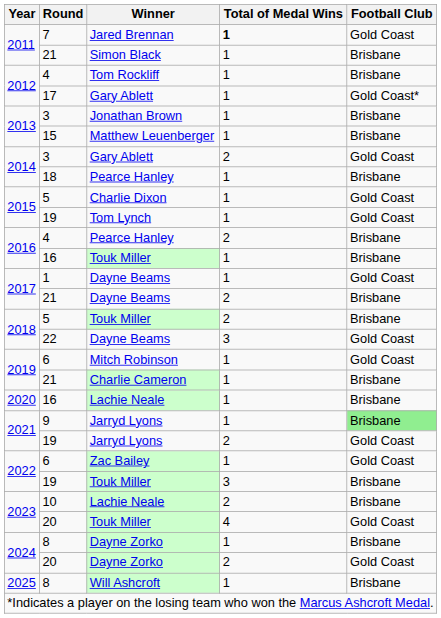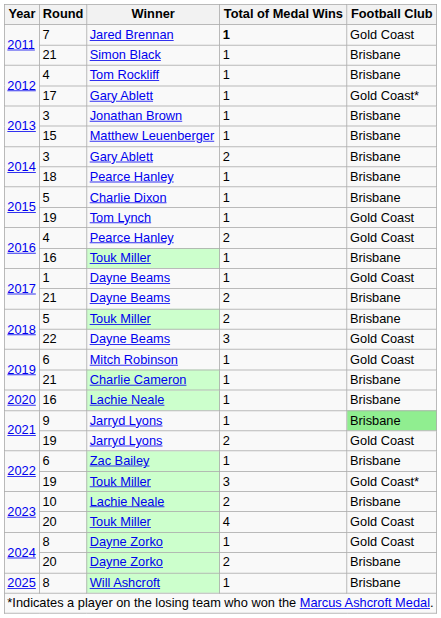 <table class="wikitable">
 <tr>
 <th>Year</th>
 <th>Round</th>
 <th>Winner</th>
 <th>Total of Medal Wins</th>
 <th>Football Club</th>
 </tr>
 <tr>
 <td rowspan="2"><a href='#'>2011</a></td>
 <td>7</td>
 <td><a href='#'>Jared Brennan</a></td>
 <td><strong>1</strong></td>
 <td>Gold Coast</td>
 </tr>
 <tr>
 <td>21</td>
 <td><a href='#'>Simon Black</a></td>
 <td>1</td>
 <td>Brisbane</td>
 </tr>
 <tr>
 <td rowspan="2"><a href='#'>2012</a></td>
 <td>4</td>
 <td><a href='#'>Tom Rockliff</a></td>
 <td>1</td>
 <td>Brisbane</td>
 </tr>
 <tr>
 <td>17</td>
 <td><a href='#'>Gary Ablett</a></td>
 <td>1</td>
 <td>Gold Coast*</td>
 </tr>
 <tr>
 <td rowspan="2"><a href='#'>2013</a></td>
 <td>3</td>
 <td><a href='#'>Jonathan Brown</a></td>
 <td>1</td>
 <td>Brisbane</td>
 </tr>
 <tr>
 <td>15</td>
 <td><a href='#'>Matthew Leuenberger</a></td>
 <td>1</td>
 <td>Brisbane</td>
 </tr>
 <tr>
 <td rowspan="2"><a href='#'>2014</a></td>
 <td>3</td>
 <td><a href='#'>Gary Ablett</a></td>
 <td>2</td>
-<td>Gold Coast</td>
+<td>Brisbane</td>
 </tr>
 <tr>
 <td>18</td>
 <td><a href='#'>Pearce Hanley</a></td>
 <td>1</td>
 <td>Brisbane</td>
 </tr>
 <tr>
 <td rowspan="2"><a href='#'>2015</a></td>
 <td>5</td>
 <td><a href='#'>Charlie Dixon</a></td>
 <td>1</td>
-<td>Gold Coast</td>
+<td>Brisbane</td>
 </tr>
 <tr>
 <td>19</td>
 <td><a href='#'>Tom Lynch</a></td>
 <td>1</td>
 <td>Gold Coast</td>
 </tr>
 <tr>
 <td rowspan="2"><a href='#'>2016</a></td>
 <td>4</td>
 <td><a href='#'>Pearce Hanley</a></td>
 <td>2</td>
-<td>Brisbane</td>
+<td>Gold Coast</td>
 </tr>
 <tr>
 <td>16</td>
 <td style="background:#ccffcc;"><a href='#'>Touk Miller</a></td>
 <td>1</td>
 <td>Brisbane</td>
 </tr>
 <tr>
 <td rowspan="2"><a href='#'>2017</a></td>
 <td>1</td>
 <td><a href='#'>Dayne Beams</a></td>
 <td>1</td>
 <td>Gold Coast</td>
 </tr>
 <tr>
 <td>21</td>
 <td><a href='#'>Dayne Beams</a></td>
 <td>2</td>
 <td>Brisbane</td>
 </tr>
 <tr>
 <td rowspan="2"><a href='#'>2018</a></td>
 <td>5</td>
 <td style="background:#ccffcc;"><a href='#'>Touk Miller</a></td>
 <td>2</td>
 <td>Brisbane</td>
 </tr>
 <tr>
 <td>22</td>
 <td><a href='#'>Dayne Beams</a></td>
 <td>3</td>
 <td>Gold Coast</td>
 </tr>
 <tr>
 <td rowspan="2"><a href='#'>2019</a></td>
 <td>6</td>
 <td><a href='#'>Mitch Robinson</a></td>
 <td>1</td>
 <td>Gold Coast</td>
 </tr>
 <tr>
 <td>21</td>
 <td style="background:#ccffcc;"><a href='#'>Charlie Cameron</a></td>
 <td>1</td>
 <td>Brisbane</td>
 </tr>
 <tr>
 <td><a href='#'>2020</a></td>
 <td>16</td>
 <td style="background:#ccffcc;"><a href='#'>Lachie Neale</a></td>
 <td>1</td>
 <td>Brisbane</td>
 </tr>
 <tr>
 <td rowspan="2"><a href='#'>2021</a></td>
 <td>9</td>
 <td><a href='#'>Jarryd Lyons</a></td>
 <td>1</td>
 <td style="background: lightgreen;">Brisbane</td>
 </tr>
 <tr>
 <td>19</td>
 <td><a href='#'>Jarryd Lyons</a></td>
 <td>2</td>
 <td>Gold Coast</td>
 </tr>
 <tr>
 <td rowspan="2"><a href='#'>2022</a></td>
 <td>6</td>
 <td style="background:#ccffcc;"><a href='#'>Zac Bailey</a></td>
 <td>1</td>
-<td>Gold Coast</td>
+<td>Brisbane</td>
 </tr>
 <tr>
 <td>19</td>
 <td style="background:#ccffcc;"><a href='#'>Touk Miller</a></td>
 <td>3</td>
-<td>Brisbane</td>
+<td>Gold Coast*</td>
 </tr>
 <tr>
 <td rowspan="2"><a href='#'>2023</a></td>
 <td>10</td>
 <td style="background:#ccffcc;"><a href='#'>Lachie Neale</a></td>
 <td>2</td>
 <td>Brisbane</td>
 </tr>
 <tr>
 <td>20</td>
 <td style="background:#ccffcc;"><a href='#'>Touk Miller</a></td>
 <td>4</td>
 <td>Gold Coast</td>
 </tr>
 <tr>
 <td rowspan="2"><a href='#'>2024</a></td>
 <td>8</td>
 <td style="background:#ccffcc;"><a href='#'>Dayne Zorko</a></td>
 <td>1</td>
-<td>Brisbane</td>
+<td>Gold Coast</td>
 </tr>
 <tr>
 <td>20</td>
 <td style="background:#ccffcc;"><a href='#'>Dayne Zorko</a></td>
 <td>2</td>
-<td>Gold Coast</td>
+<td>Brisbane</td>
 </tr>
 <tr>
 <td rowspan="1"><a href='#'>2025</a></td>
 <td>8</td>
 <td style="background:#ccffcc;"><a href='#'>Will Ashcroft</a></td>
 <td>1</td>
 <td>Brisbane</td>
 </tr>
 <tr>
 <td colspan="5">*Indicates a player on the losing team who won the <a href='#'>Marcus Ashcroft Medal</a>.</td>
 </tr>
 </table>
